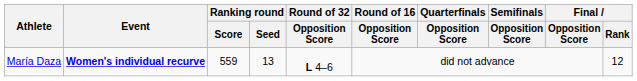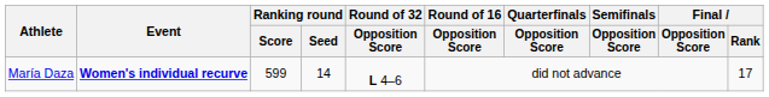 <table class="wikitable" style="font-size:90%">
 <tr>
 <th rowspan=2>Athlete</th>
 <th rowspan=2>Event</th>
 <th colspan="2">Ranking round</th>
 <th>Round of 32</th>
 <th>Round of 16</th>
 <th>Quarterfinals</th>
 <th>Semifinals</th>
 <th colspan="2">Final / </th>
 </tr>
 <tr style="font-size:95%">
 <th>Score</th>
 <th>Seed</th>
 <th>Opposition<br>Score</th>
 <th>Opposition<br>Score</th>
 <th>Opposition<br>Score</th>
 <th>Opposition<br>Score</th>
 <th>Opposition<br>Score</th>
 <th>Rank</th>
 </tr>
 <tr align=center>
 <td align=left><a href='#'>María Daza</a></td>
 <td align=left><strong><a href='#'>Women's individual recurve</a></strong></td>
-<td>559</td>
-<td>13</td>
+<td>599</td>
+<td>14</td>
 <td><br> <strong>L</strong> 4–6</td>
 <td colspan="4">did not advance</td>
-<td>12</td>
+<td>17</td>
 </tr>
 </table>
